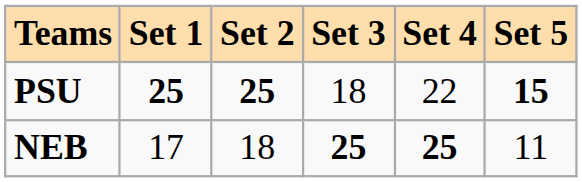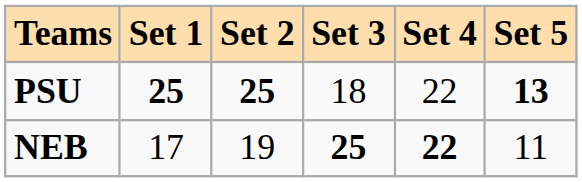 <table class="wikitable" style="float:right;">
 <tr style="background:#ffdead; text-align:center;">
 <td><strong>Teams</strong></td>
 <td><strong>Set 1</strong></td>
 <td><strong>Set 2</strong></td>
 <td><strong>Set 3</strong></td>
 <td><strong>Set 4</strong></td>
 <td><strong>Set 5</strong></td>
 </tr>
 <tr>
 <td><strong>PSU</strong></td>
 <td align=center><strong>25</strong></td>
 <td align=center><strong>25</strong></td>
 <td align=center>18</td>
 <td align=center>22</td>
-<td align=center><strong>15</strong></td>
+<td align=center><strong>13</strong></td>
 </tr>
 <tr>
 <td><strong>NEB</strong></td>
 <td align=center>17</td>
-<td align=center>18</td>
+<td align=center>19</td>
 <td align=center><strong>25</strong></td>
-<td align=center><strong>25</strong></td>
+<td align=center><strong>22</strong></td>
 <td align=center>11</td>
 </tr>
 </table>
